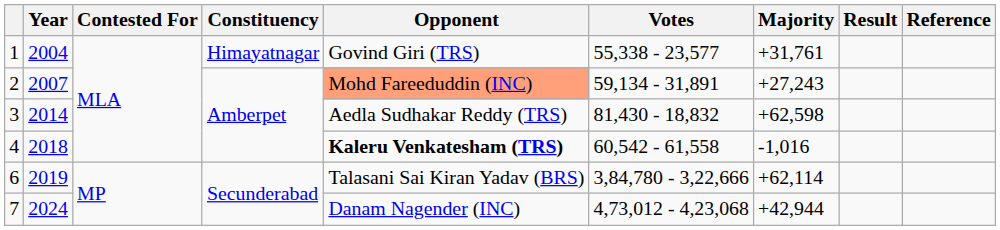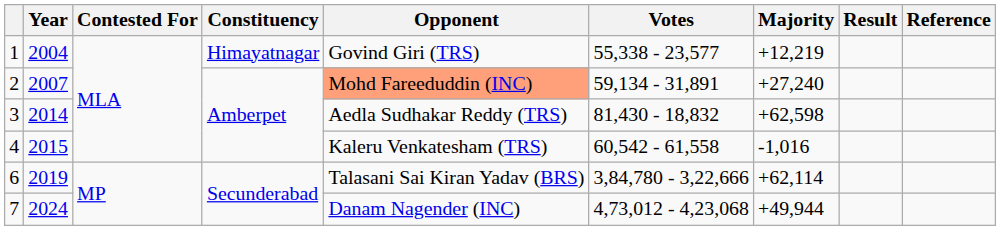 <table class="wikitable">
 <tr>
 <th></th>
 <th>Year</th>
 <th>Contested For</th>
 <th>Constituency</th>
 <th>Opponent</th>
 <th>Votes</th>
 <th>Majority</th>
 <th>Result</th>
 <th>Reference</th>
 </tr>
 <tr>
 <td>1</td>
 <td><a href='#'>2004</a></td>
 <td rowspan="4"><a href='#'>MLA</a></td>
 <td><a href='#'>Himayatnagar</a></td>
 <td>Govind Giri (<a href='#'>TRS</a>)</td>
 <td>55,338 - 23,577</td>
-<td>+31,761</td>
+<td>+12,219</td>
 <td></td>
 <td><br></td>
 </tr>
 <tr>
 <td>2</td>
 <td><a href='#'>2007</a></td>
 <td rowspan="3"><a href='#'>Amberpet</a></td>
 <td style="background: lightsalmon;">Mohd Fareeduddin (<a href='#'>INC</a>)</td>
 <td>59,134 - 31,891</td>
-<td>+27,243</td>
+<td>+27,240</td>
 <td></td>
 <td><br></td>
 </tr>
 <tr>
 <td>3</td>
 <td><a href='#'>2014</a></td>
 <td>Aedla Sudhakar Reddy (<a href='#'>TRS</a>)</td>
 <td>81,430 - 18,832</td>
 <td>+62,598</td>
 <td></td>
 <td><br></td>
 </tr>
 <tr>
 <td>4</td>
-<td><a href='#'> 2018</a></td>
-<td><strong>Kaleru Venkatesham (<a href='#'>TRS</a>)</strong></td>
+<td><a href='#'> 2015</a></td>
+<td>Kaleru Venkatesham (<a href='#'>TRS</a>)</td>
 <td>60,542 - 61,558</td>
 <td>-1,016</td>
 <td></td>
 <td><br></td>
 </tr>
 <tr>
 <td>6</td>
 <td><a href='#'> 2019</a></td>
 <td rowspan="2"><a href='#'>MP</a></td>
 <td rowspan="2"><a href='#'>Secunderabad</a></td>
 <td>Talasani Sai Kiran Yadav (<a href='#'>BRS</a>)</td>
 <td>3,84,780 - 3,22,666</td>
 <td>+62,114</td>
 <td></td>
 <td><br></td>
 </tr>
 <tr>
 <td>7</td>
 <td><a href='#'> 2024</a></td>
 <td><a href='#'>Danam Nagender</a> (<a href='#'>INC</a>)</td>
 <td>4,73,012 - 4,23,068</td>
-<td>+42,944</td>
+<td>+49,944</td>
 <td></td>
 <td><br></td>
 </tr>
 </table>
